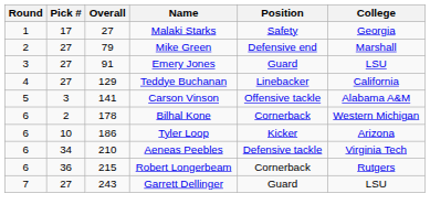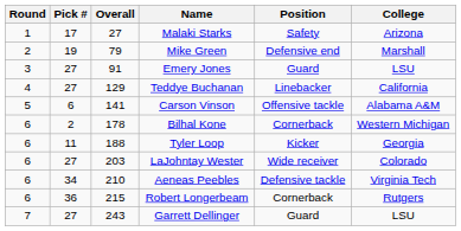 <table class="wikitable sortable sortable" style="width: 100%; text-align:center">
 <tr>
 <th>Round</th>
 <th>Pick #</th>
 <th>Overall</th>
 <th>Name</th>
 <th>Position</th>
 <th>College</th>
 </tr>
 <tr>
 <td>1</td>
 <td>17</td>
 <td>27</td>
 <td><a href='#'>Malaki Starks</a></td>
 <td><a href='#'>Safety</a></td>
-<td><a href='#'>Georgia</a></td>
+<td><a href='#'>Arizona</a></td>
 </tr>
 <tr>
 <td>2</td>
-<td>27</td>
+<td>19</td>
 <td>79</td>
 <td><a href='#'>Mike Green</a></td>
 <td><a href='#'>Defensive end</a></td>
 <td><a href='#'>Marshall</a></td>
 </tr>
 <tr>
 <td>3</td>
 <td>27</td>
 <td>91</td>
 <td><a href='#'>Emery Jones</a></td>
 <td><a href='#'>Guard</a></td>
 <td><a href='#'>LSU</a></td>
 </tr>
 <tr>
 <td>4</td>
 <td>27</td>
 <td>129</td>
 <td><a href='#'>Teddye Buchanan</a></td>
 <td><a href='#'>Linebacker</a></td>
 <td><a href='#'>California</a></td>
 </tr>
 <tr>
 <td>5</td>
-<td>3</td>
+<td>6</td>
 <td>141</td>
 <td><a href='#'>Carson Vinson</a></td>
 <td><a href='#'>Offensive tackle</a></td>
 <td><a href='#'>Alabama A&M</a></td>
 </tr>
 <tr>
 <td>6</td>
 <td>2</td>
 <td>178</td>
 <td><a href='#'>Bilhal Kone</a></td>
 <td><a href='#'>Cornerback</a></td>
 <td><a href='#'>Western Michigan</a></td>
 </tr>
 <tr>
 <td>6</td>
-<td>10</td>
-<td>186</td>
+<td>11</td>
+<td>188</td>
 <td><a href='#'>Tyler Loop</a></td>
 <td><a href='#'>Kicker</a></td>
-<td><a href='#'>Arizona</a></td>
+<td><a href='#'>Georgia</a></td>
+</tr>
+<tr>
+<td>6</td>
+<td>27</td>
+<td>203</td>
+<td><a href='#'>LaJohntay Wester</a></td>
+<td><a href='#'>Wide receiver</a></td>
+<td><a href='#'>Colorado</a></td>
 </tr>
 <tr>
 <td>6</td>
 <td>34</td>
 <td>210</td>
 <td><a href='#'>Aeneas Peebles</a></td>
 <td><a href='#'>Defensive tackle</a></td>
 <td><a href='#'>Virginia Tech</a></td>
 </tr>
 <tr>
 <td>6</td>
 <td>36</td>
 <td>215</td>
 <td><a href='#'>Robert Longerbeam</a></td>
 <td>Cornerback</td>
 <td><a href='#'>Rutgers</a></td>
 </tr>
 <tr>
 <td>7</td>
 <td>27</td>
 <td>243</td>
 <td><a href='#'>Garrett Dellinger</a></td>
 <td>Guard</td>
 <td>LSU</td>
 </tr>
 </table>
